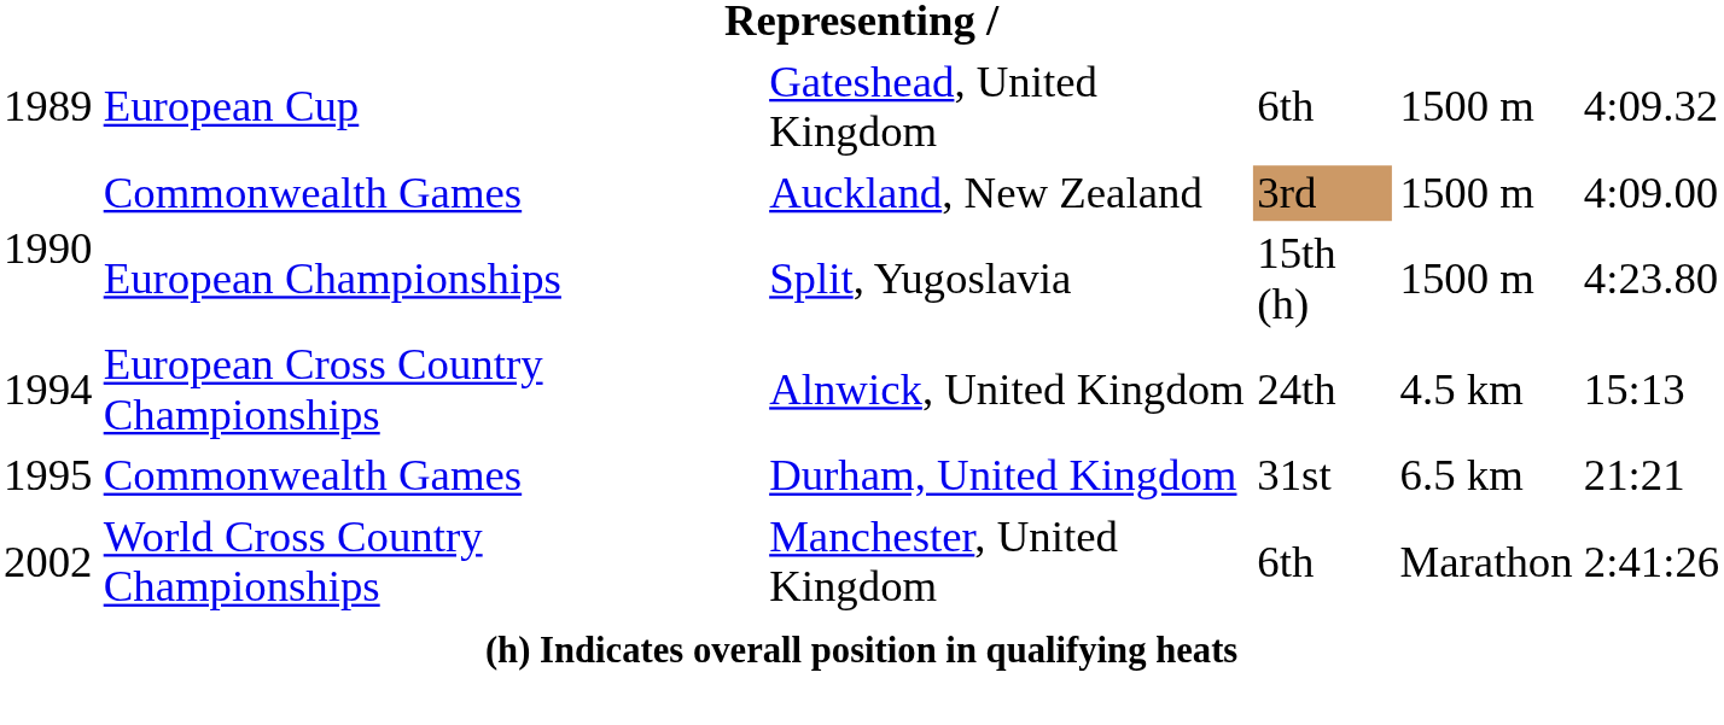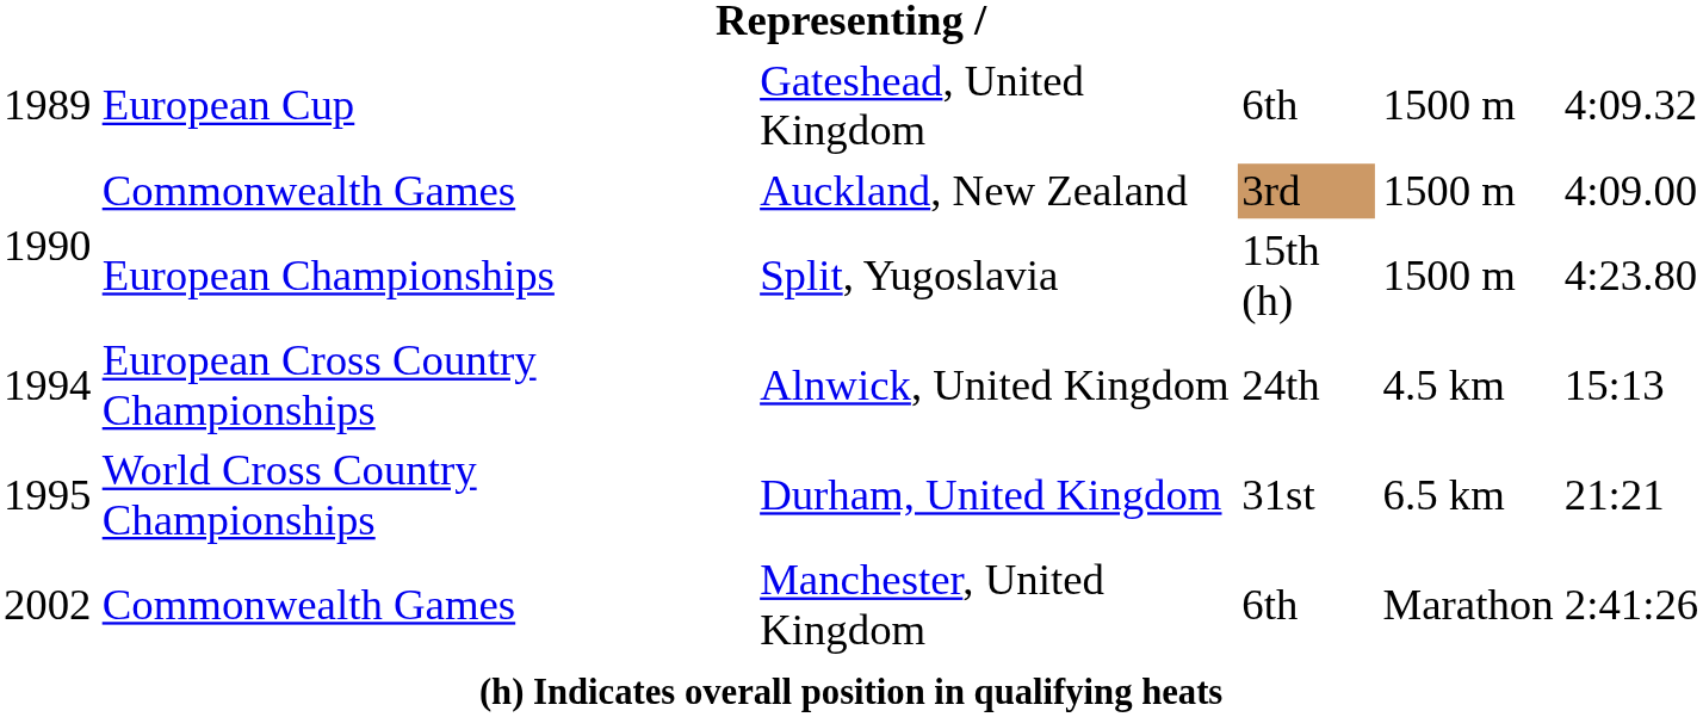 <table>
 <tr>
 <th colspan=6>Representing  / </th>
 </tr>
 <tr>
 <td>1989</td>
 <td><a href='#'>European Cup</a></td>
 <td><a href='#'>Gateshead</a>, United Kingdom</td>
 <td>6th</td>
 <td>1500 m</td>
 <td>4:09.32</td>
 </tr>
 <tr>
 <td rowspan=2>1990</td>
 <td><a href='#'>Commonwealth Games</a></td>
 <td><a href='#'>Auckland</a>, New Zealand</td>
 <td bgcolor=cc9966>3rd</td>
 <td>1500 m</td>
 <td>4:09.00</td>
 </tr>
 <tr>
 <td><a href='#'>European Championships</a></td>
 <td><a href='#'>Split</a>, Yugoslavia</td>
 <td>15th (h)</td>
 <td>1500 m</td>
 <td>4:23.80</td>
 </tr>
 <tr>
 <td>1994</td>
 <td><a href='#'>European Cross Country Championships</a></td>
 <td><a href='#'>Alnwick</a>, United Kingdom</td>
 <td>24th</td>
 <td>4.5 km</td>
 <td>15:13</td>
 </tr>
 <tr>
 <td>1995</td>
-<td><a href='#'>Commonwealth Games</a></td>
+<td><a href='#'>World Cross Country Championships</a></td>
 <td><a href='#'>Durham, United Kingdom</a></td>
 <td>31st</td>
 <td>6.5 km</td>
 <td>21:21</td>
 </tr>
 <tr>
 <td>2002</td>
-<td><a href='#'>World Cross Country Championships</a></td>
+<td><a href='#'>Commonwealth Games</a></td>
 <td><a href='#'>Manchester</a>, United Kingdom</td>
 <td>6th</td>
 <td>Marathon</td>
 <td>2:41:26</td>
 </tr>
 <tr>
 <th colspan=6><small><strong> (h) Indicates overall position in qualifying heats</strong></small></th>
 </tr>
 </table>
